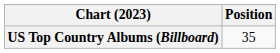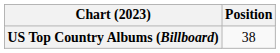 <table class="wikitable sortable plainrowheaders" style="text-align:center">
 <tr>
 <th scope="col">Chart (2023)</th>
 <th scope="col">Position</th>
 </tr>
 <tr>
 <th scope="row">US Top Country Albums (<em>Billboard</em>)</th>
-<td>35</td>
+<td>38</td>
 </tr>
 </table>
